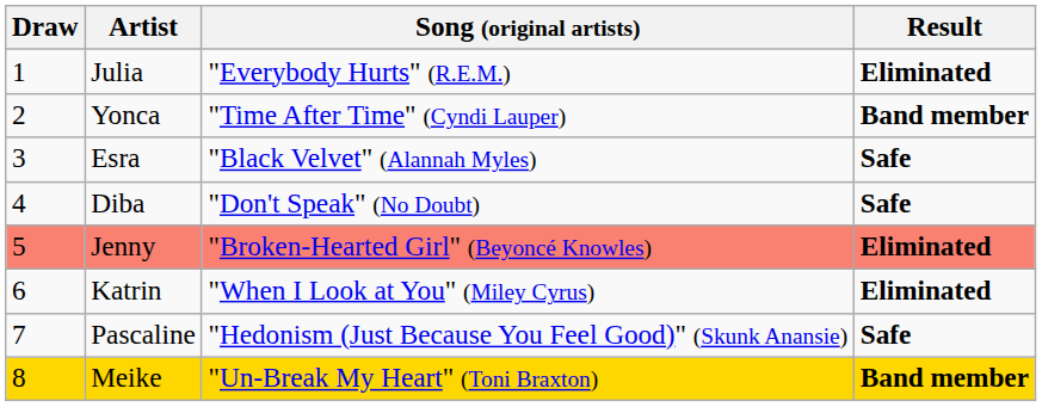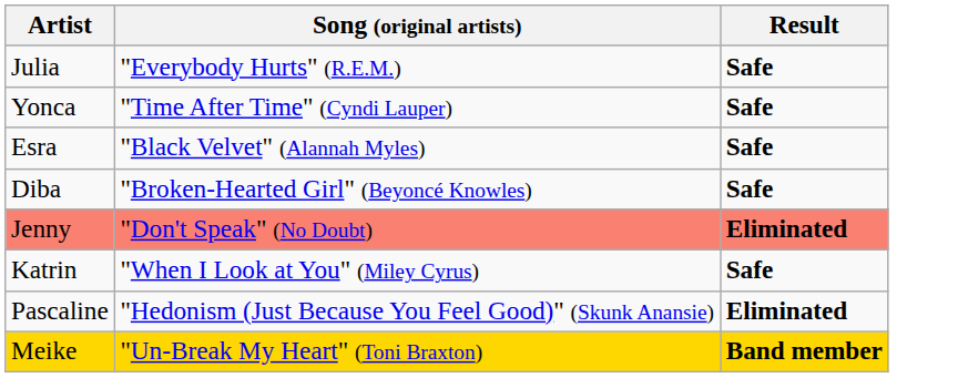 <table class="wikitable">
 <tr>
-<th>Draw</th>
 <th>Artist</th>
 <th>Song <small>(original artists)</small></th>
 <th>Result</th>
 </tr>
 <tr>
-<td>1</td>
 <td>Julia</td>
 <td>"<a href='#'>Everybody Hurts</a>" <small>(<a href='#'>R.E.M.</a>)</small></td>
-<td><strong>Eliminated</strong></td>
+<td><strong>Safe</strong></td>
 </tr>
 <tr>
-<td>2</td>
 <td>Yonca</td>
 <td>"<a href='#'>Time After Time</a>" <small>(<a href='#'>Cyndi Lauper</a>)</small></td>
-<td><strong>Band member</strong></td>
+<td><strong>Safe</strong></td>
 </tr>
 <tr>
-<td>3</td>
 <td>Esra</td>
 <td>"<a href='#'>Black Velvet</a>" <small>(<a href='#'>Alannah Myles</a>)</small></td>
 <td><strong>Safe</strong></td>
 </tr>
 <tr>
-<td>4</td>
 <td>Diba</td>
-<td>"<a href='#'>Don't Speak</a>" <small>(<a href='#'>No Doubt</a>)</small></td>
+<td>"<a href='#'>Broken-Hearted Girl</a>" <small>(<a href='#'>Beyoncé Knowles</a>)</small></td>
 <td><strong>Safe</strong></td>
 </tr>
 <tr bgcolor="#FA8072">
-<td>5</td>
 <td>Jenny</td>
-<td>"<a href='#'>Broken-Hearted Girl</a>" <small>(<a href='#'>Beyoncé Knowles</a>)</small></td>
+<td>"<a href='#'>Don't Speak</a>" <small>(<a href='#'>No Doubt</a>)</small></td>
 <td><strong>Eliminated</strong></td>
 </tr>
 <tr>
-<td>6</td>
 <td>Katrin</td>
 <td>"<a href='#'>When I Look at You</a>" <small>(<a href='#'>Miley Cyrus</a>)</small></td>
+<td><strong>Safe</strong></td>
+</tr>
+<tr>
+<td>Pascaline</td>
+<td>"<a href='#'>Hedonism (Just Because You Feel Good)</a>" <small>(<a href='#'>Skunk Anansie</a>)</small></td>
 <td><strong>Eliminated</strong></td>
 </tr>
-<tr>
-<td>7</td>
-<td>Pascaline</td>
-<td>"<a href='#'>Hedonism (Just Because You Feel Good)</a>" <small>(<a href='#'>Skunk Anansie</a>)</small></td>
-<td><strong>Safe</strong></td>
-</tr>
 <tr bgcolor="gold">
-<td>8</td>
 <td>Meike</td>
 <td>"<a href='#'>Un-Break My Heart</a>" <small>(<a href='#'>Toni Braxton</a>)</small></td>
 <td><strong>Band member</strong></td>
 </tr>
 </table>
